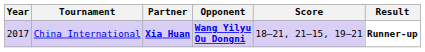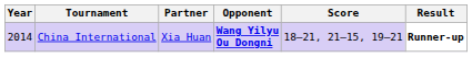 <table class="sortable wikitable" style="font-size: 90%;">
 <tr>
 <th>Year</th>
 <th>Tournament</th>
 <th>Partner</th>
 <th>Opponent</th>
 <th>Score</th>
 <th>Result</th>
 </tr>
 <tr style="background:#D8CEF6">
-<td align="center">2017</td>
+<td align="center">2014</td>
 <td align="left"><a href='#'>China International</a></td>
-<td align="left"><strong> <a href='#'>Xia Huan</a></strong></td>
+<td align="left"> <a href='#'>Xia Huan</a></td>
 <td align="left"><strong> <a href='#'>Wang Yilyu</a> <br>  <a href='#'>Ou Dongni</a></strong></td>
 <td align="left">18–21, 21–15, 19–21</td>
 <td style="text-align:left; background:white"> <strong>Runner-up</strong></td>
 </tr>
 </table>
